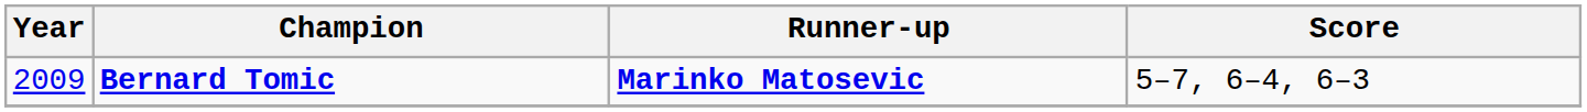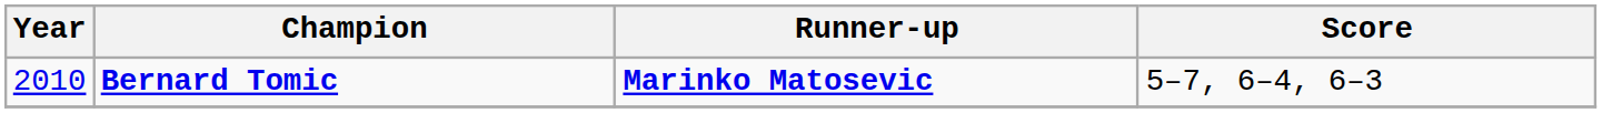 <table class="wikitable" style="font-size:90%">
 <tr>
 <th>Year</th>
 <th width="200">Champion</th>
 <th width="200">Runner-up</th>
 <th width="175">Score</th>
 </tr>
 <tr>
-<td><a href='#'>2009</a></td>
+<td><a href='#'>2010</a></td>
 <td> <strong><a href='#'>Bernard Tomic</a></strong> </td>
 <td><strong> <a href='#'>Marinko Matosevic</a></strong></td>
 <td>5–7, 6–4, 6–3</td>
 </tr>
 <tr>
 </tr>
 </table>
